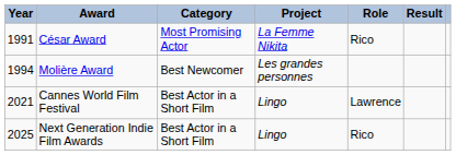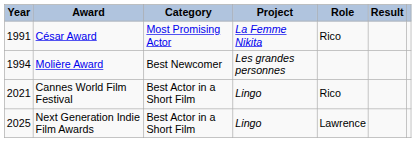 <table class="wikitable">
 <tr>
 <th style="background:#B0C4DE;">Year</th>
 <th style="background:#B0C4DE;">Award</th>
 <th style="background:#B0C4DE;">Category</th>
 <th style="background:#B0C4DE;">Project</th>
 <th style="background:#B0C4DE;">Role</th>
 <th style="background:#B0C4DE;">Result</th>
 <th style="background:#B0C4DE;"></th>
 </tr>
 <tr>
 <td>1991</td>
 <td><a href='#'>César Award</a></td>
 <td><a href='#'>Most Promising Actor</a></td>
 <td><em><a href='#'>La Femme Nikita</a></em></td>
 <td>Rico</td>
 <td></td>
 <td></td>
 </tr>
 <tr>
 <td>1994</td>
 <td><a href='#'>Molière Award</a></td>
 <td>Best Newcomer</td>
 <td><em>Les grandes personnes</em></td>
 <td></td>
 <td></td>
 <td></td>
 </tr>
 <tr>
 <td>2021</td>
 <td>Cannes World Film Festival</td>
 <td>Best Actor in a Short Film</td>
 <td><em>Lingo</em></td>
-<td>Lawrence</td>
+<td>Rico</td>
 <td></td>
 <td></td>
 </tr>
 <tr>
 <td>2025</td>
 <td>Next Generation Indie Film Awards</td>
 <td>Best Actor in a Short Film</td>
 <td><em>Lingo</em></td>
-<td>Rico</td>
+<td>Lawrence</td>
 <td></td>
 <td></td>
 </tr>
 </table>
